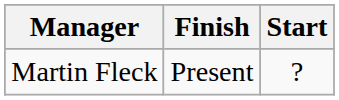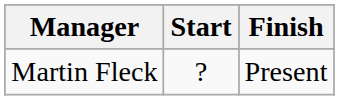 <table class="wikitable">
 <tr>
 <th>Manager</th>
+<th>Start</th>
 <th>Finish</th>
-<th>Start</th>
 </tr>
 <tr align="center">
 <td align="left">Martin Fleck</td>
+<td>?</td>
 <td>Present</td>
-<td>?</td>
 </tr>
 </table>
